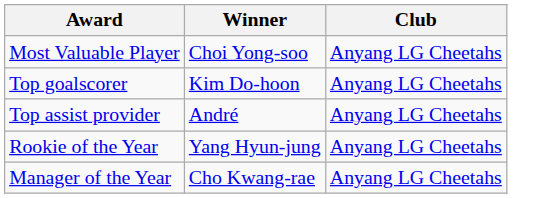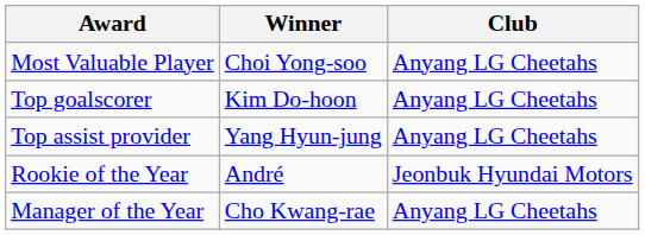 <table class="wikitable">
 <tr>
 <th>Award</th>
 <th>Winner</th>
 <th>Club</th>
 </tr>
 <tr>
 <td><a href='#'>Most Valuable Player</a></td>
 <td> <a href='#'>Choi Yong-soo</a></td>
 <td><a href='#'>Anyang LG Cheetahs</a></td>
 </tr>
 <tr>
 <td><a href='#'>Top goalscorer</a></td>
 <td> <a href='#'>Kim Do-hoon</a></td>
 <td><a href='#'>Anyang LG Cheetahs</a></td>
 </tr>
 <tr>
 <td><a href='#'>Top assist provider</a></td>
-<td> <a href='#'>André</a></td>
+<td> <a href='#'>Yang Hyun-jung</a></td>
 <td><a href='#'>Anyang LG Cheetahs</a></td>
 </tr>
 <tr>
 <td><a href='#'>Rookie of the Year</a></td>
-<td> <a href='#'>Yang Hyun-jung</a></td>
-<td><a href='#'>Anyang LG Cheetahs</a></td>
+<td> <a href='#'>André</a></td>
+<td><a href='#'>Jeonbuk Hyundai Motors</a></td>
 </tr>
 <tr>
 <td><a href='#'>Manager of the Year</a></td>
 <td> <a href='#'>Cho Kwang-rae</a></td>
 <td><a href='#'>Anyang LG Cheetahs</a></td>
 </tr>
 </table>
